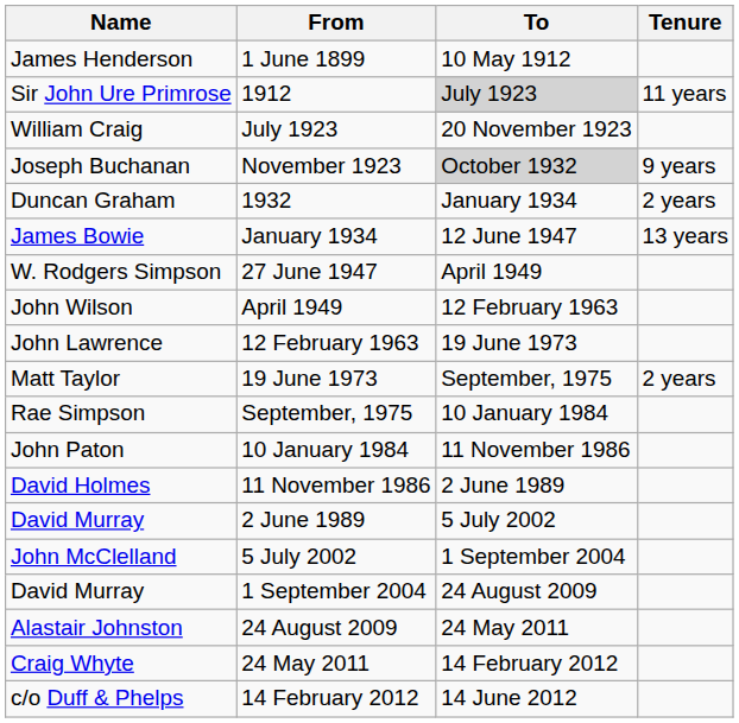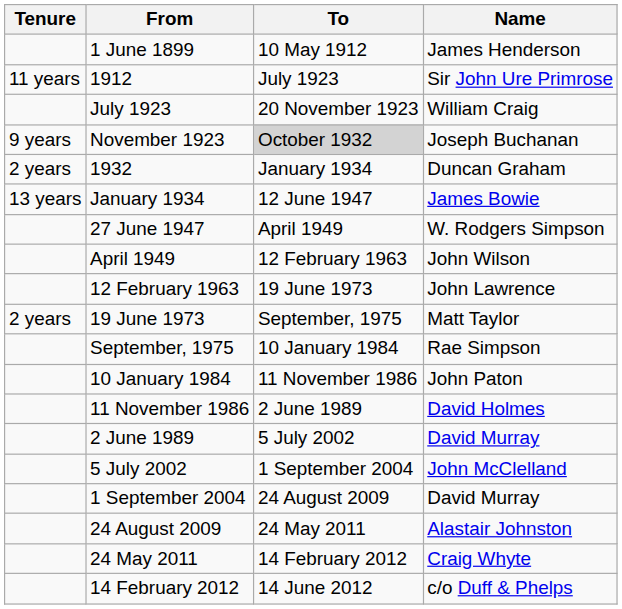 <table class="wikitable" style="text-align: left">
 <tr>
-<th>Name</th>
+<th>Tenure</th>
 <th>From</th>
 <th>To</th>
-<th>Tenure</th>
+<th>Name</th>
 </tr>
 <tr>
-<td> James Henderson</td>
+<td></td>
 <td align=left>1 June 1899</td>
 <td align=left>10 May 1912</td>
-<td></td>
+<td> James Henderson</td>
 </tr>
 <tr>
+<td align=left>11 years</td>
+<td align=left>1912</td>
+<td align=left>July 1923</td>
 <td> Sir <a href='#'>John Ure Primrose</a></td>
-<td align=left>1912</td>
-<td align=left style="background: lightgrey;">July 1923</td>
-<td align=left>11 years</td>
 </tr>
 <tr>
-<td> William Craig</td>
+<td></td>
 <td align=left>July 1923</td>
 <td align=left>20 November 1923</td>
-<td></td>
+<td> William Craig</td>
 </tr>
 <tr>
-<td> Joseph Buchanan</td>
+<td align=left>9 years</td>
 <td align=left>November 1923</td>
 <td align=left style="background: lightgrey;">October 1932</td>
-<td align=left>9 years</td>
+<td> Joseph Buchanan</td>
 </tr>
 <tr>
-<td> Duncan Graham</td>
+<td align=left>2 years</td>
 <td align=left>1932</td>
 <td align=left>January 1934</td>
-<td align=left>2 years</td>
+<td> Duncan Graham</td>
 </tr>
 <tr>
-<td> <a href='#'>James Bowie</a></td>
+<td align=left>13 years</td>
 <td align=left>January 1934</td>
 <td align=left>12 June 1947</td>
-<td align=left>13 years</td>
+<td> <a href='#'>James Bowie</a></td>
 </tr>
 <tr>
-<td> W. Rodgers Simpson</td>
+<td></td>
 <td align=left>27 June 1947</td>
 <td align=left>April 1949</td>
-<td></td>
+<td> W. Rodgers Simpson</td>
 </tr>
 <tr>
-<td> John Wilson</td>
+<td></td>
 <td align=left>April 1949</td>
 <td align=left>12 February 1963 </td>
-<td></td>
+<td> John Wilson</td>
 </tr>
 <tr>
-<td> John Lawrence</td>
+<td></td>
 <td align=left>12 February 1963</td>
 <td align=left>19 June 1973</td>
-<td></td>
+<td> John Lawrence</td>
 </tr>
 <tr>
-<td> Matt Taylor</td>
+<td align=left>2 years</td>
 <td align=left>19 June 1973</td>
 <td align=left>September, 1975</td>
-<td align=left>2 years</td>
+<td> Matt Taylor</td>
 </tr>
 <tr>
-<td> Rae Simpson</td>
+<td></td>
 <td align=left>September, 1975</td>
 <td align=left>10 January 1984</td>
-<td></td>
+<td> Rae Simpson</td>
 </tr>
 <tr>
-<td> John Paton</td>
+<td></td>
 <td align=left>10 January 1984</td>
 <td align=left>11 November 1986</td>
-<td></td>
+<td> John Paton</td>
 </tr>
 <tr>
-<td> <a href='#'>David Holmes</a></td>
+<td></td>
 <td align=left>11 November 1986</td>
 <td align=left>2 June 1989</td>
-<td></td>
+<td> <a href='#'>David Holmes</a></td>
 </tr>
 <tr>
-<td> <a href='#'>David Murray</a></td>
+<td></td>
 <td align=left>2 June 1989</td>
 <td align=left>5 July 2002</td>
-<td></td>
+<td> <a href='#'>David Murray</a></td>
 </tr>
 <tr>
-<td> <a href='#'>John McClelland</a></td>
+<td></td>
 <td align=left>5 July 2002</td>
 <td align=left>1 September 2004</td>
-<td></td>
+<td> <a href='#'>John McClelland</a></td>
 </tr>
 <tr>
-<td> David Murray</td>
+<td></td>
 <td align=left>1 September 2004</td>
 <td align=left>24 August 2009</td>
-<td></td>
+<td> David Murray</td>
 </tr>
 <tr>
-<td> <a href='#'>Alastair Johnston</a></td>
+<td></td>
 <td align=left>24 August 2009</td>
 <td align=left>24 May 2011</td>
-<td></td>
+<td> <a href='#'>Alastair Johnston</a></td>
 </tr>
 <tr>
-<td> <a href='#'>Craig Whyte</a></td>
+<td></td>
 <td align=left>24 May 2011</td>
 <td align=left>14 February 2012</td>
-<td></td>
+<td> <a href='#'>Craig Whyte</a></td>
 </tr>
 <tr>
-<td>c/o <a href='#'>Duff & Phelps</a></td>
+<td></td>
 <td align=left>14 February 2012</td>
 <td align=left>14 June 2012</td>
-<td></td>
+<td>c/o <a href='#'>Duff & Phelps</a></td>
 </tr>
 </table>
